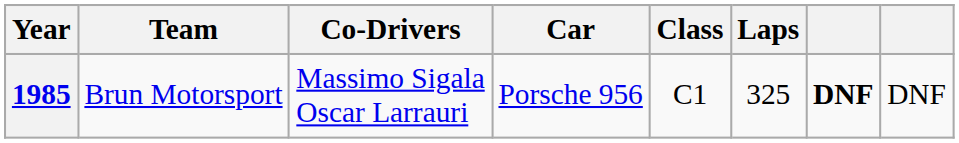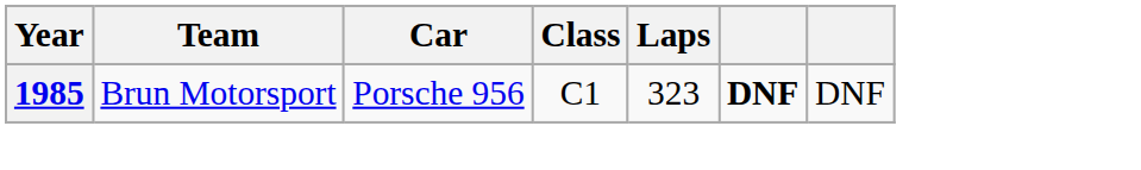 <table class="wikitable" style="text-align:center; font-size:90%">
 <tr>
 <th>Year</th>
 <th>Team</th>
-<th>Co-Drivers</th>
 <th>Car</th>
 <th>Class</th>
 <th>Laps</th>
 <th></th>
 <th></th>
 </tr>
 <tr>
 <th><a href='#'>1985</a></th>
 <td align="left" nowrap> <a href='#'>Brun Motorsport</a></td>
-<td align="left" nowrap> <a href='#'>Massimo Sigala</a><br> <a href='#'>Oscar Larrauri</a></td>
 <td align="left" nowrap><a href='#'>Porsche 956</a></td>
 <td>C1</td>
-<td>325</td>
+<td>323</td>
 <td><strong>DNF</strong></td>
 <td>DNF</td>
 </tr>
 </table>
